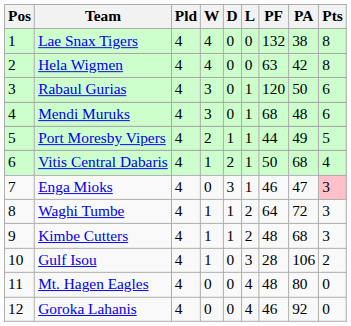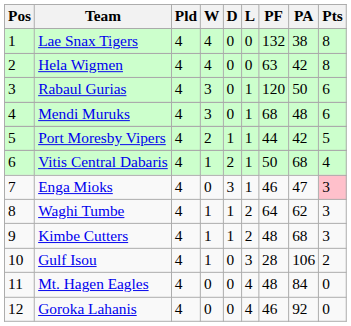 <table class="wikitable">
 <tr>
 <th>Pos</th>
 <th>Team</th>
 <th>Pld</th>
 <th>W</th>
 <th>D</th>
 <th>L</th>
 <th>PF</th>
 <th>PA</th>
 <th>Pts</th>
 </tr>
 <tr>
 </tr>
 <tr style="background: #ccffcc;">
 <td>1</td>
 <td><a href='#'>Lae Snax Tigers</a></td>
 <td>4</td>
 <td>4</td>
 <td>0</td>
 <td>0</td>
 <td>132</td>
 <td>38</td>
 <td>8</td>
 </tr>
 <tr>
 </tr>
 <tr style="background: #ccffcc;">
 <td>2</td>
 <td><a href='#'>Hela Wigmen</a></td>
 <td>4</td>
 <td>4</td>
 <td>0</td>
 <td>0</td>
 <td>63</td>
 <td>42</td>
 <td>8</td>
 </tr>
 <tr>
 </tr>
 <tr style="background: #ccffcc;">
 <td>3</td>
 <td><a href='#'>Rabaul Gurias</a></td>
 <td>4</td>
 <td>3</td>
 <td>0</td>
 <td>1</td>
 <td>120</td>
 <td>50</td>
 <td>6</td>
 </tr>
 <tr>
 </tr>
 <tr style="background: #ccffcc;">
 <td>4</td>
 <td><a href='#'>Mendi Muruks</a></td>
 <td>4</td>
 <td>3</td>
 <td>0</td>
 <td>1</td>
 <td>68</td>
 <td>48</td>
 <td>6</td>
 </tr>
 <tr>
 </tr>
 <tr style="background: #ccffcc;">
 <td>5</td>
 <td><a href='#'>Port Moresby Vipers</a></td>
 <td>4</td>
 <td>2</td>
 <td>1</td>
 <td>1</td>
 <td>44</td>
-<td>49</td>
+<td>42</td>
 <td>5</td>
 </tr>
 <tr>
 </tr>
 <tr style="background: #ccffcc;">
 <td>6</td>
 <td><a href='#'>Vitis Central Dabaris</a></td>
 <td>4</td>
 <td>1</td>
 <td>2</td>
 <td>1</td>
 <td>50</td>
 <td>68</td>
 <td>4</td>
 </tr>
 <tr>
 <td>7</td>
 <td><a href='#'>Enga Mioks</a></td>
 <td>4</td>
 <td>0</td>
 <td>3</td>
 <td>1</td>
 <td>46</td>
 <td>47</td>
 <td style="background: pink;">3</td>
 </tr>
 <tr>
 <td>8</td>
 <td><a href='#'>Waghi Tumbe</a></td>
 <td>4</td>
 <td>1</td>
 <td>1</td>
 <td>2</td>
 <td>64</td>
-<td>72</td>
+<td>62</td>
 <td>3</td>
 </tr>
 <tr>
 <td>9</td>
 <td><a href='#'>Kimbe Cutters</a></td>
 <td>4</td>
 <td>1</td>
 <td>1</td>
 <td>2</td>
 <td>48</td>
 <td>68</td>
 <td>3</td>
 </tr>
 <tr>
 <td>10</td>
 <td><a href='#'>Gulf Isou</a></td>
 <td>4</td>
 <td>1</td>
 <td>0</td>
 <td>3</td>
 <td>28</td>
 <td>106</td>
 <td>2</td>
 </tr>
 <tr>
 <td>11</td>
 <td><a href='#'>Mt. Hagen Eagles</a></td>
 <td>4</td>
 <td>0</td>
 <td>0</td>
 <td>4</td>
 <td>48</td>
-<td>80</td>
+<td>84</td>
 <td>0</td>
 </tr>
 <tr>
 <td>12</td>
 <td><a href='#'>Goroka Lahanis</a></td>
 <td>4</td>
 <td>0</td>
 <td>0</td>
 <td>4</td>
 <td>46</td>
 <td>92</td>
 <td>0</td>
 </tr>
 </table>
